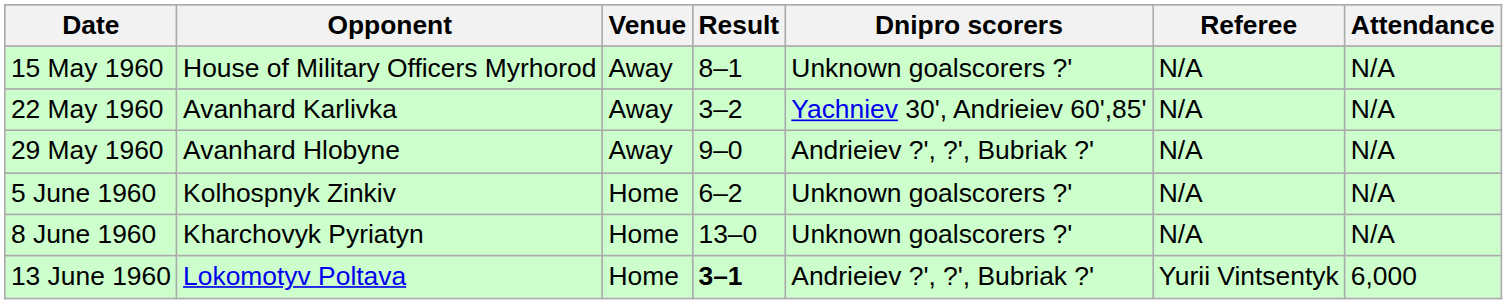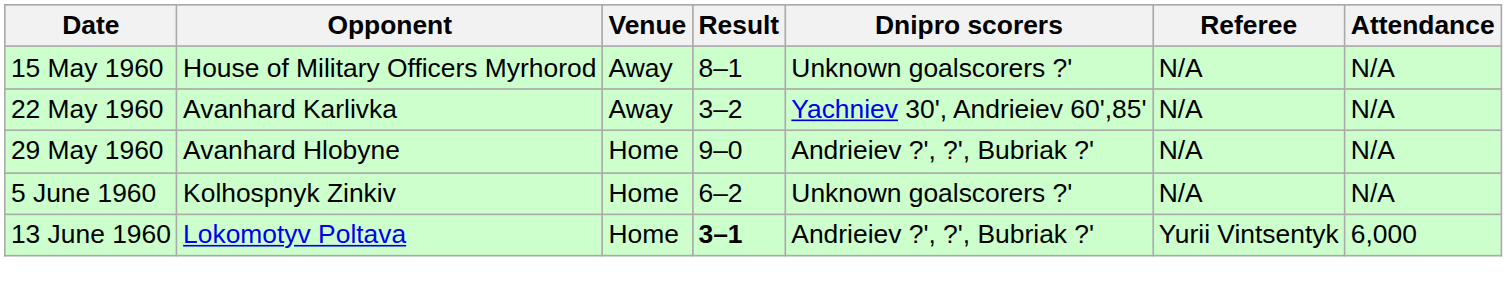 <table class="wikitable" style="text-align:left">
 <tr>
 <th>Date</th>
 <th>Opponent</th>
 <th>Venue</th>
 <th>Result</th>
 <th>Dnipro scorers</th>
 <th>Referee</th>
 <th>Attendance</th>
 </tr>
 <tr style="background:#ccffcc">
 <td>15 May 1960</td>
 <td>House of Military Officers Myrhorod</td>
 <td>Away</td>
 <td>8–1</td>
 <td>Unknown goalscorers ?'</td>
 <td>N/A</td>
 <td>N/A</td>
 </tr>
 <tr style="background:#ccffcc">
 <td>22 May 1960</td>
 <td>Avanhard Karlivka</td>
 <td>Away</td>
 <td>3–2  </td>
 <td><a href='#'>Yachniev</a> 30', Andrieiev 60',85'</td>
 <td>N/A</td>
 <td>N/A</td>
 </tr>
 <tr style="background:#ccffcc">
 <td>29 May 1960</td>
 <td>Avanhard Hlobyne</td>
-<td>Away</td>
+<td>Home</td>
 <td>9–0 </td>
 <td>Andrieiev ?', ?', Bubriak ?'</td>
 <td>N/A</td>
 <td>N/A</td>
 </tr>
 <tr style="background:#ccffcc">
 <td>5 June 1960</td>
 <td>Kolhospnyk Zinkiv</td>
 <td>Home</td>
 <td>6–2 </td>
 <td>Unknown goalscorers ?'</td>
 <td>N/A</td>
 <td>N/A</td>
 </tr>
 <tr style="background:#ccffcc">
-<td>8 June 1960</td>
-<td>Kharchovyk Pyriatyn</td>
-<td>Home</td>
-<td>13–0 </td>
-<td>Unknown goalscorers ?'</td>
-<td>N/A</td>
-<td>N/A</td>
-</tr>
-<tr style="background:#ccffcc">
 <td>13 June 1960</td>
 <td><a href='#'>Lokomotyv Poltava</a></td>
 <td>Home</td>
 <td><strong>3–1 </strong></td>
 <td>Andrieiev ?', ?', Bubriak ?'</td>
 <td>Yurii Vintsentyk</td>
 <td>6,000</td>
 </tr>
 </table>
